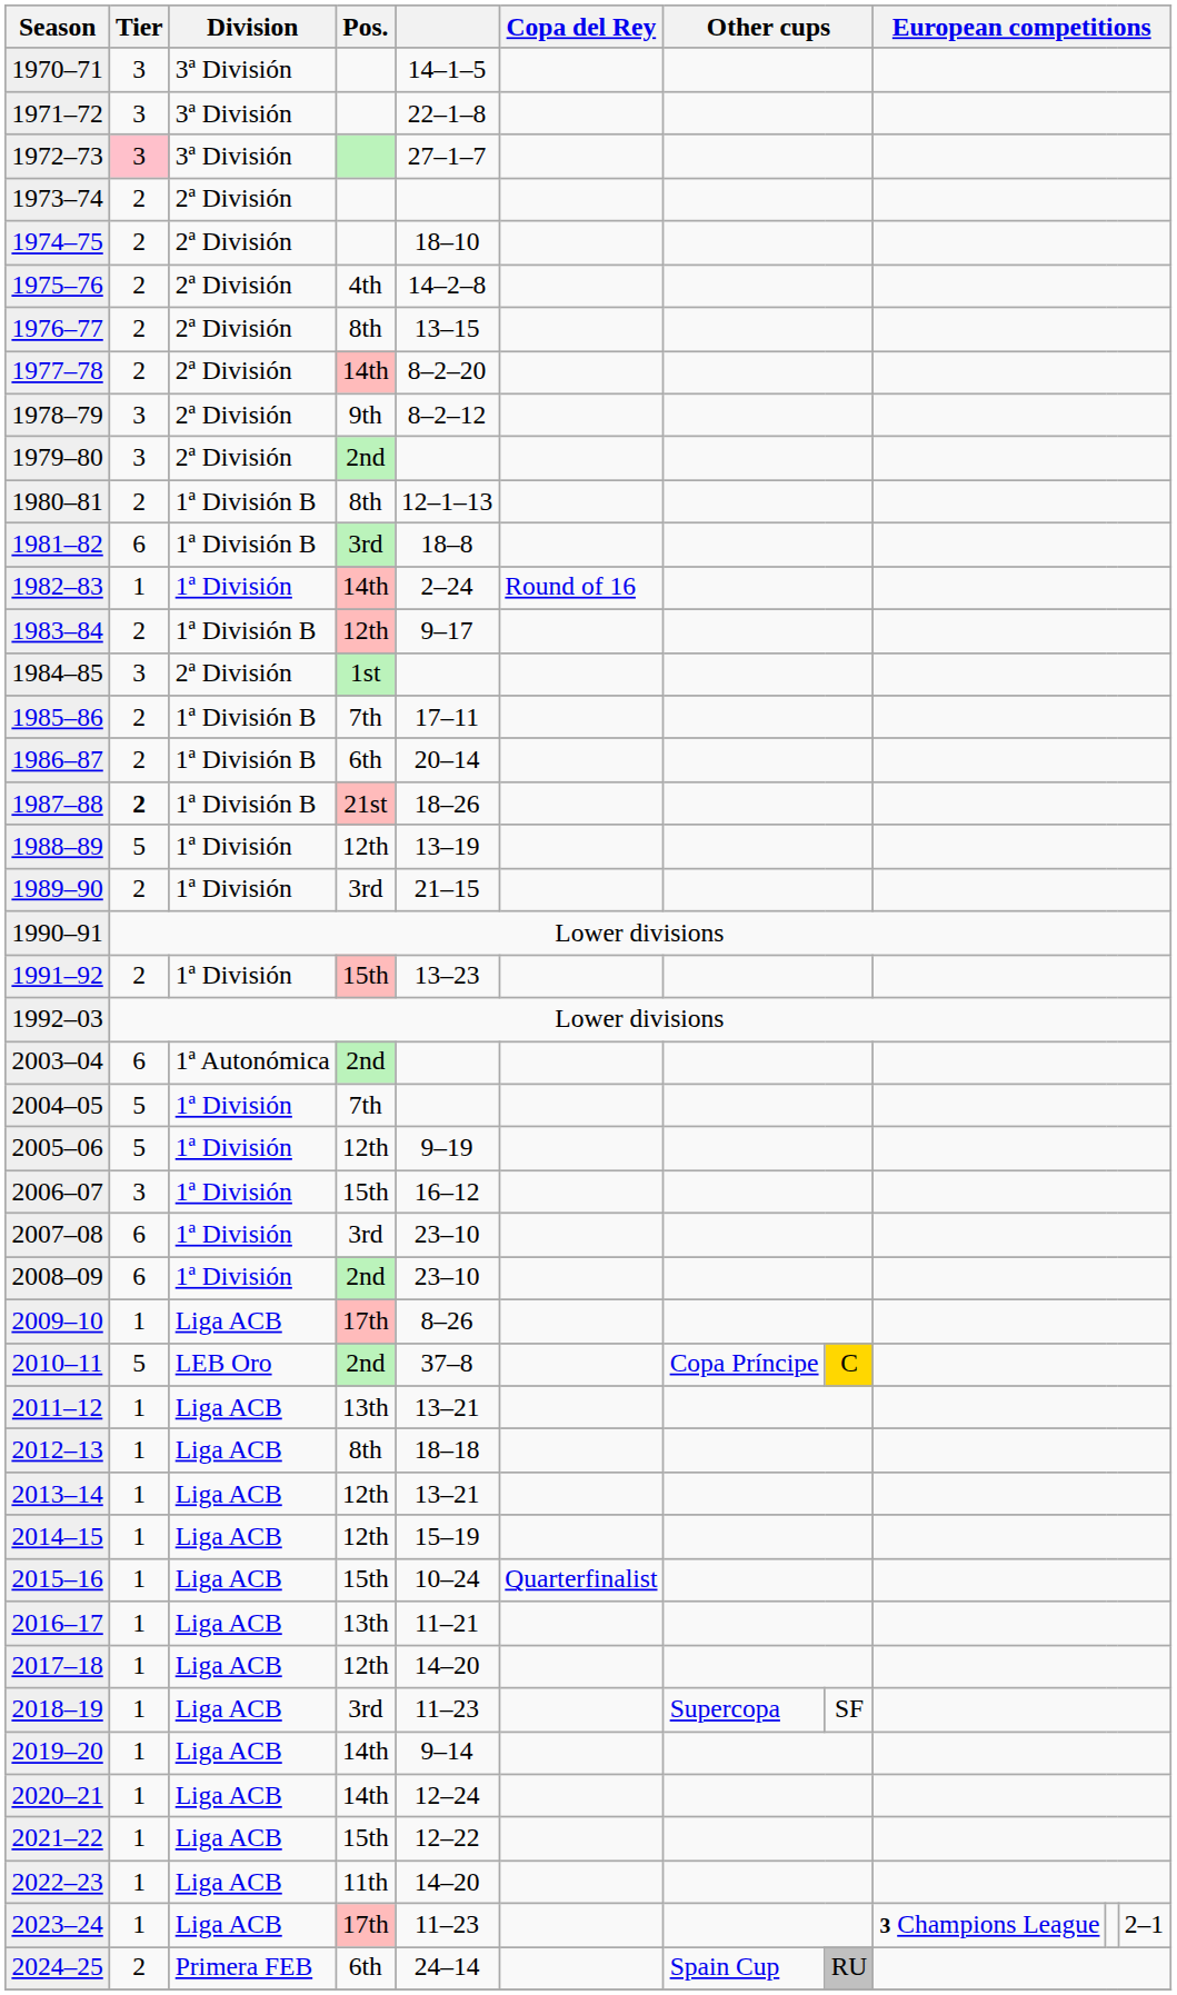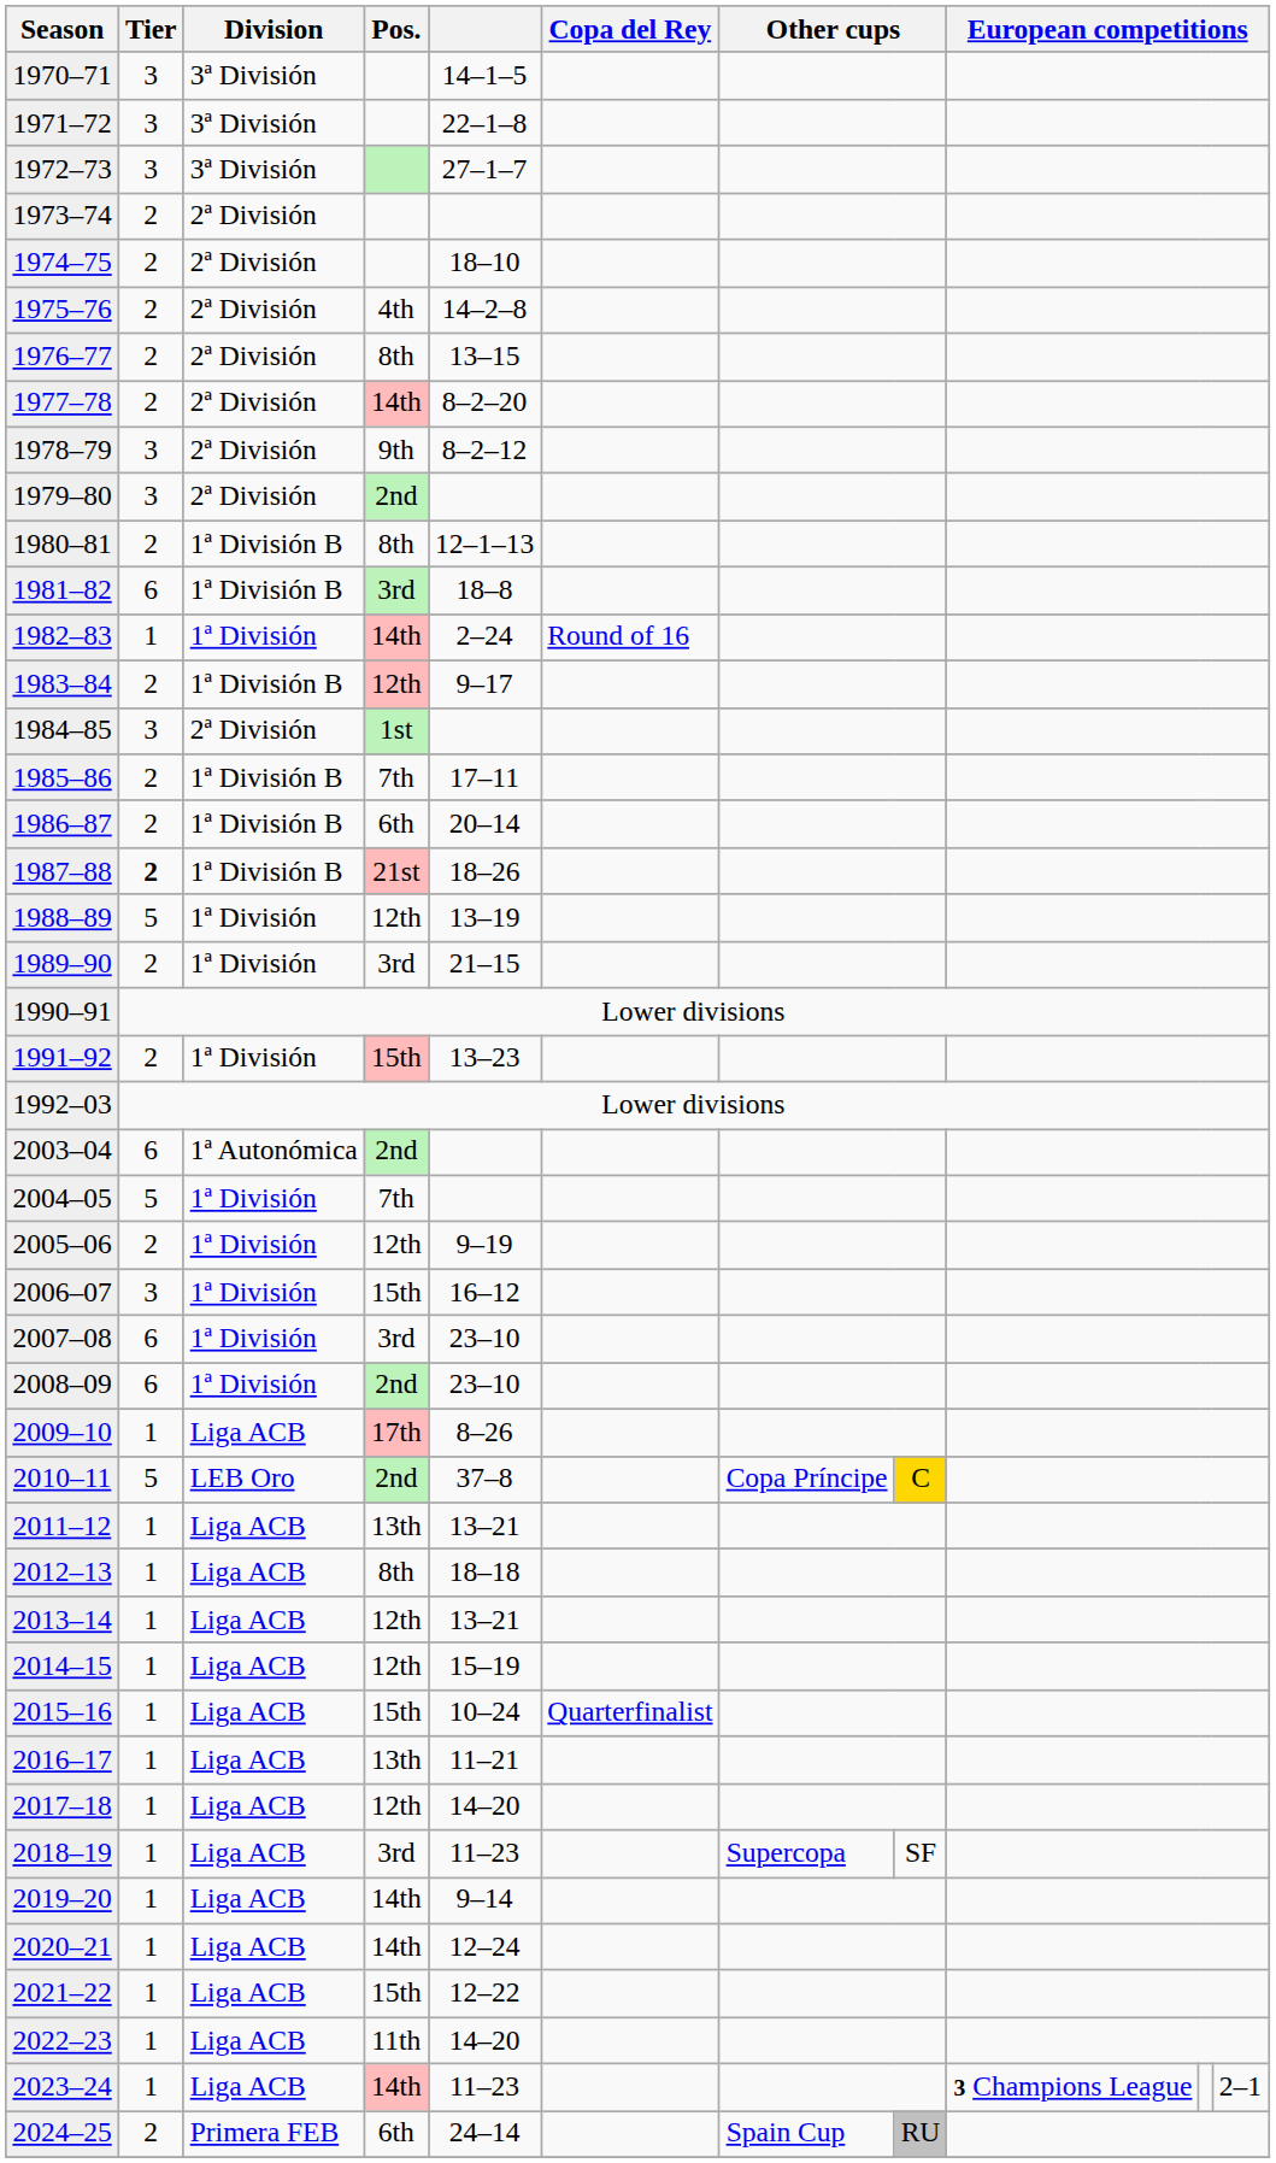 <table class="wikitable" style="font-size:85%; text-align:center">
 <tr>
 <th>Season</th>
 <th>Tier</th>
 <th>Division</th>
 <th>Pos.</th>
 <th></th>
 <th><a href='#'>Copa del Rey</a></th>
 <th colspan=2>Other cups</th>
 <th colspan=3><a href='#'>European competitions</a></th>
 </tr>
 <tr>
 <td bgcolor=#efefef>1970–71</td>
 <td>3</td>
 <td align=left>3ª División</td>
 <td></td>
 <td>14–1–5</td>
 <td></td>
 <td colspan=2></td>
 <td colspan=3></td>
 </tr>
 <tr>
 <td bgcolor=#efefef>1971–72</td>
 <td>3</td>
 <td align=left>3ª División</td>
 <td></td>
 <td>22–1–8</td>
 <td></td>
 <td colspan=2></td>
 <td colspan=3></td>
 </tr>
 <tr>
 <td bgcolor=#efefef>1972–73</td>
-<td style="background: pink;">3</td>
+<td>3</td>
 <td align=left>3ª División</td>
 <td bgcolor=#BBF3BB></td>
 <td>27–1–7</td>
 <td></td>
 <td colspan=2></td>
 <td colspan=3></td>
 </tr>
 <tr>
 <td bgcolor=#efefef>1973–74</td>
 <td>2</td>
 <td align=left>2ª División</td>
 <td></td>
 <td></td>
 <td></td>
 <td colspan=2></td>
 <td colspan=3></td>
 </tr>
 <tr>
 <td bgcolor=#efefef><a href='#'>1974–75</a></td>
 <td>2</td>
 <td align=left>2ª División</td>
 <td></td>
 <td>18–10</td>
 <td></td>
 <td colspan=2></td>
 <td colspan=3></td>
 </tr>
 <tr>
 <td bgcolor=#efefef><a href='#'>1975–76</a></td>
 <td>2</td>
 <td align=left>2ª División</td>
 <td>4th</td>
 <td>14–2–8</td>
 <td></td>
 <td colspan=2></td>
 <td colspan=3></td>
 </tr>
 <tr>
 <td bgcolor=#efefef><a href='#'>1976–77</a></td>
 <td>2</td>
 <td align=left>2ª División</td>
 <td>8th</td>
 <td>13–15</td>
 <td></td>
 <td colspan=2></td>
 <td colspan=3></td>
 </tr>
 <tr>
 <td bgcolor=#efefef><a href='#'>1977–78</a></td>
 <td>2</td>
 <td align=left>2ª División</td>
 <td bgcolor=#FFBBBB>14th</td>
 <td>8–2–20</td>
 <td></td>
 <td colspan=2></td>
 <td colspan=3></td>
 </tr>
 <tr>
 <td bgcolor=#efefef>1978–79</td>
 <td>3</td>
 <td align=left>2ª División</td>
 <td>9th</td>
 <td>8–2–12</td>
 <td></td>
 <td colspan=2></td>
 <td colspan=3></td>
 </tr>
 <tr>
 <td bgcolor=#efefef>1979–80</td>
 <td>3</td>
 <td align=left>2ª División</td>
 <td bgcolor=#BBF3BB>2nd</td>
 <td></td>
 <td></td>
 <td colspan=2></td>
 <td colspan=3></td>
 </tr>
 <tr>
 <td bgcolor=#efefef>1980–81</td>
 <td>2</td>
 <td align=left>1ª División B</td>
 <td>8th</td>
 <td>12–1–13</td>
 <td></td>
 <td colspan=2></td>
 <td colspan=3></td>
 </tr>
 <tr>
 <td bgcolor=#efefef><a href='#'>1981–82</a></td>
 <td>6</td>
 <td align=left>1ª División B</td>
 <td bgcolor=#BBF3BB>3rd</td>
 <td>18–8</td>
 <td></td>
 <td colspan=2></td>
 <td colspan=3></td>
 </tr>
 <tr>
 <td bgcolor=#efefef><a href='#'>1982–83</a></td>
 <td>1</td>
 <td align=left><a href='#'>1ª División</a></td>
 <td bgcolor=#FFBBBB>14th</td>
 <td>2–24</td>
 <td align=left><a href='#'>Round of 16</a></td>
 <td colspan=2></td>
 <td colspan=3></td>
 </tr>
 <tr>
 <td bgcolor=#efefef><a href='#'>1983–84</a></td>
 <td>2</td>
 <td align=left>1ª División B</td>
 <td bgcolor=#FFBBBB>12th</td>
 <td>9–17</td>
 <td></td>
 <td colspan=2></td>
 <td colspan=3></td>
 </tr>
 <tr>
 <td bgcolor=#efefef>1984–85</td>
 <td>3</td>
 <td align=left>2ª División</td>
 <td bgcolor=#BBF3BB>1st</td>
 <td></td>
 <td></td>
 <td colspan=2></td>
 <td colspan=3></td>
 </tr>
 <tr>
 <td bgcolor=#efefef><a href='#'>1985–86</a></td>
 <td>2</td>
 <td align=left>1ª División B</td>
 <td>7th</td>
 <td>17–11</td>
 <td></td>
 <td colspan=2></td>
 <td colspan=3></td>
 </tr>
 <tr>
 <td bgcolor=#efefef><a href='#'>1986–87</a></td>
 <td>2</td>
 <td align=left>1ª División B</td>
 <td>6th</td>
 <td>20–14</td>
 <td></td>
 <td colspan=2></td>
 <td colspan=3></td>
 </tr>
 <tr>
 <td bgcolor=#efefef><a href='#'>1987–88</a></td>
 <td><strong>2</strong></td>
 <td align=left>1ª División B</td>
 <td bgcolor=#FFBBBB>21st</td>
 <td>18–26</td>
 <td></td>
 <td colspan=2></td>
 <td colspan=3></td>
 </tr>
 <tr>
 <td bgcolor=#efefef><a href='#'>1988–89</a></td>
 <td>5</td>
 <td align=left>1ª División</td>
 <td>12th</td>
 <td>13–19</td>
 <td></td>
 <td colspan=2></td>
 <td colspan=3></td>
 </tr>
 <tr>
 <td bgcolor=#efefef><a href='#'>1989–90</a></td>
 <td>2</td>
 <td align=left>1ª División</td>
 <td>3rd</td>
 <td>21–15</td>
 <td></td>
 <td colspan=2></td>
 <td colspan=3></td>
 </tr>
 <tr>
 <td bgcolor=#efefef>1990–91</td>
 <td colspan=13>Lower divisions</td>
 </tr>
 <tr>
 <td bgcolor=#efefef><a href='#'>1991–92</a></td>
 <td>2</td>
 <td align=left>1ª División</td>
 <td bgcolor=#FFBBBB>15th</td>
 <td>13–23</td>
 <td></td>
 <td colspan=2></td>
 <td colspan=3></td>
 </tr>
 <tr>
 <td bgcolor=#efefef>1992–03</td>
 <td colspan=13>Lower divisions</td>
 </tr>
 <tr>
 <td bgcolor=#efefef>2003–04</td>
 <td>6</td>
 <td align=left>1ª Autonómica</td>
 <td bgcolor=#BBF3BB>2nd</td>
 <td></td>
 <td></td>
 <td colspan=2></td>
 <td colspan=3></td>
 </tr>
 <tr>
 <td bgcolor=#efefef>2004–05</td>
 <td>5</td>
 <td align=left><a href='#'>1ª División</a></td>
 <td>7th</td>
 <td></td>
 <td></td>
 <td colspan=2></td>
 <td colspan=3></td>
 </tr>
 <tr>
 <td bgcolor=#efefef>2005–06</td>
-<td>5</td>
+<td>2</td>
 <td align=left><a href='#'>1ª División</a></td>
 <td>12th</td>
 <td>9–19</td>
 <td></td>
 <td colspan=2></td>
 <td colspan=3></td>
 </tr>
 <tr>
 <td bgcolor=#efefef>2006–07</td>
 <td>3</td>
 <td align=left><a href='#'>1ª División</a></td>
 <td>15th</td>
 <td>16–12</td>
 <td></td>
 <td colspan=2></td>
 <td colspan=3></td>
 </tr>
 <tr>
 <td bgcolor=#efefef>2007–08</td>
 <td>6</td>
 <td align=left><a href='#'>1ª División</a></td>
 <td>3rd</td>
 <td>23–10</td>
 <td></td>
 <td colspan=2></td>
 <td colspan=3></td>
 </tr>
 <tr>
 <td bgcolor=#efefef>2008–09</td>
 <td>6</td>
 <td align=left><a href='#'>1ª División</a></td>
 <td bgcolor=#BBF3BB>2nd</td>
 <td>23–10</td>
 <td></td>
 <td colspan=2></td>
 <td colspan=3></td>
 </tr>
 <tr>
 <td bgcolor=#efefef><a href='#'>2009–10</a></td>
 <td>1</td>
 <td align=left><a href='#'>Liga ACB</a></td>
 <td bgcolor=#FFBBBB>17th</td>
 <td>8–26</td>
 <td></td>
 <td colspan=2></td>
 <td colspan=3></td>
 </tr>
 <tr>
 <td bgcolor=#efefef><a href='#'>2010–11</a></td>
 <td>5</td>
 <td align=left><a href='#'>LEB Oro</a></td>
 <td bgcolor=#BBF3BB>2nd</td>
 <td>37–8</td>
 <td></td>
 <td align=left><a href='#'>Copa Príncipe</a></td>
 <td bgcolor=gold>C</td>
 <td colspan=3></td>
 </tr>
 <tr>
 <td bgcolor=#efefef><a href='#'>2011–12</a></td>
 <td>1</td>
 <td align=left><a href='#'>Liga ACB</a></td>
 <td>13th</td>
 <td>13–21</td>
 <td></td>
 <td colspan=2></td>
 <td colspan=3></td>
 </tr>
 <tr>
 <td bgcolor=#efefef><a href='#'>2012–13</a></td>
 <td>1</td>
 <td align=left><a href='#'>Liga ACB</a></td>
 <td>8th</td>
 <td>18–18</td>
 <td></td>
 <td colspan=2></td>
 <td colspan=3></td>
 </tr>
 <tr>
 <td bgcolor=#efefef><a href='#'>2013–14</a></td>
 <td>1</td>
 <td align=left><a href='#'>Liga ACB</a></td>
 <td>12th</td>
 <td>13–21</td>
 <td></td>
 <td colspan=2></td>
 <td colspan=3></td>
 </tr>
 <tr>
 <td bgcolor=#efefef><a href='#'>2014–15</a></td>
 <td>1</td>
 <td align=left><a href='#'>Liga ACB</a></td>
 <td>12th</td>
 <td>15–19</td>
 <td></td>
 <td colspan=2></td>
 <td colspan=3></td>
 </tr>
 <tr>
 <td bgcolor=#efefef><a href='#'>2015–16</a></td>
 <td>1</td>
 <td align=left><a href='#'>Liga ACB</a></td>
 <td>15th</td>
 <td>10–24</td>
 <td align=left><a href='#'>Quarterfinalist</a></td>
 <td colspan=2></td>
 <td colspan=3></td>
 </tr>
 <tr>
 <td bgcolor=#efefef><a href='#'>2016–17</a></td>
 <td>1</td>
 <td align=left><a href='#'>Liga ACB</a></td>
 <td>13th</td>
 <td>11–21</td>
 <td></td>
 <td colspan=2></td>
 <td colspan=3></td>
 </tr>
 <tr>
 <td bgcolor=#efefef><a href='#'>2017–18</a></td>
 <td>1</td>
 <td align=left><a href='#'>Liga ACB</a></td>
 <td>12th</td>
 <td>14–20</td>
 <td></td>
 <td colspan=2></td>
 <td colspan=3></td>
 </tr>
 <tr>
 <td bgcolor=#efefef><a href='#'>2018–19</a></td>
 <td>1</td>
 <td align=left><a href='#'>Liga ACB</a></td>
 <td>3rd</td>
 <td>11–23</td>
 <td></td>
 <td align=left><a href='#'>Supercopa</a></td>
 <td>SF</td>
 <td colspan=3></td>
 </tr>
 <tr>
 <td bgcolor=#efefef><a href='#'>2019–20</a></td>
 <td>1</td>
 <td align=left><a href='#'>Liga ACB</a></td>
 <td>14th</td>
 <td>9–14</td>
 <td></td>
 <td colspan=2></td>
 <td colspan=3></td>
 </tr>
 <tr>
 <td bgcolor=#efefef><a href='#'>2020–21</a></td>
 <td>1</td>
 <td align=left><a href='#'>Liga ACB</a></td>
 <td>14th</td>
 <td>12–24</td>
 <td></td>
 <td colspan=2></td>
 <td colspan=3></td>
 </tr>
 <tr>
 <td bgcolor=#efefef><a href='#'>2021–22</a></td>
 <td>1</td>
 <td align=left><a href='#'>Liga ACB</a></td>
 <td>15th</td>
 <td>12–22</td>
 <td></td>
 <td colspan=2></td>
 <td colspan=3></td>
 </tr>
 <tr>
 <td bgcolor=#efefef><a href='#'>2022–23</a></td>
 <td>1</td>
 <td align=left><a href='#'>Liga ACB</a></td>
 <td>11th</td>
 <td>14–20</td>
 <td></td>
 <td colspan=2></td>
 <td colspan=3></td>
 </tr>
 <tr>
 <td bgcolor=#efefef><a href='#'>2023–24</a></td>
 <td>1</td>
 <td align=left><a href='#'>Liga ACB</a></td>
-<td bgcolor=#FFBBBB>17th</td>
+<td bgcolor=#FFBBBB>14th</td>
 <td>11–23</td>
 <td></td>
 <td colspan=2></td>
 <td align=left><small><strong>3</strong></small> <a href='#'>Champions League</a></td>
 <td></td>
 <td>2–1</td>
 </tr>
 <tr>
 <td bgcolor=#efefef><a href='#'>2024–25</a></td>
 <td>2</td>
 <td align=left><a href='#'>Primera FEB</a></td>
 <td>6th</td>
 <td>24–14</td>
 <td></td>
 <td align=left><a href='#'>Spain Cup</a></td>
 <td bgcolor=silver>RU</td>
 <td colspan=3></td>
 </tr>
 <tr>
 </tr>
 </table>
